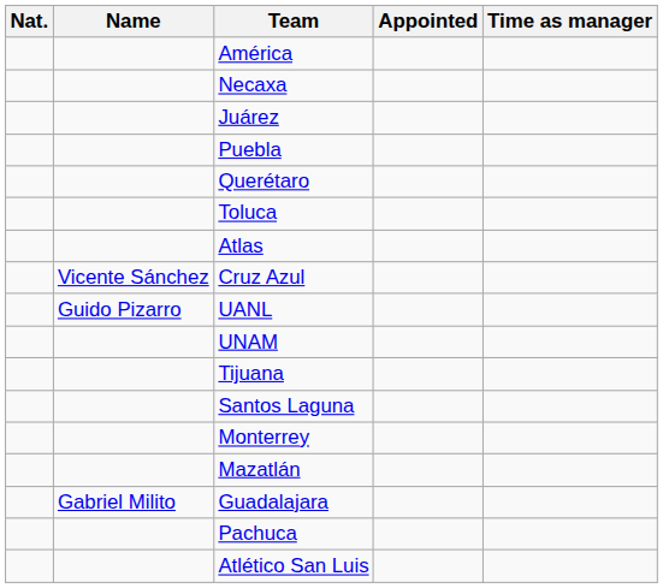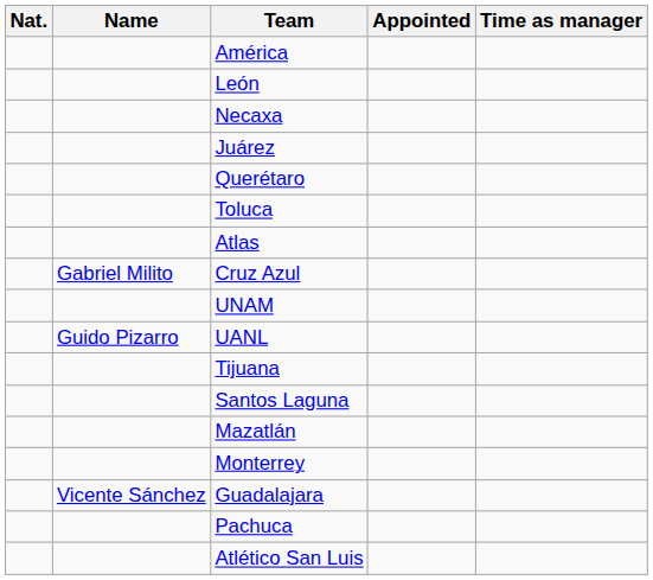 <table class="wikitable sortable">
 <tr>
 <th>Nat.</th>
 <th>Name</th>
 <th>Team</th>
 <th>Appointed</th>
 <th>Time as manager</th>
 </tr>
 <tr>
 <td></td>
 <td></td>
 <td><a href='#'>América</a></td>
 <td></td>
 <td></td>
 </tr>
 <tr>
 <td></td>
 <td></td>
+<td><a href='#'>León</a></td>
+<td></td>
+<td></td>
+</tr>
+<tr>
+<td></td>
+<td></td>
 <td><a href='#'>Necaxa</a></td>
 <td></td>
 <td></td>
 </tr>
 <tr>
 <td></td>
 <td></td>
 <td><a href='#'>Juárez</a></td>
-<td></td>
-<td></td>
-</tr>
-<tr>
-<td></td>
-<td></td>
-<td><a href='#'>Puebla</a></td>
 <td></td>
 <td></td>
 </tr>
 <tr>
 <td></td>
 <td></td>
 <td><a href='#'>Querétaro</a></td>
 <td></td>
 <td></td>
 </tr>
 <tr>
 <td></td>
 <td></td>
 <td><a href='#'>Toluca</a></td>
 <td></td>
 <td></td>
 </tr>
 <tr>
 <td></td>
 <td></td>
 <td><a href='#'>Atlas</a></td>
 <td></td>
 <td></td>
 </tr>
 <tr>
 <td></td>
-<td><a href='#'>Vicente Sánchez</a></td>
+<td><a href='#'>Gabriel Milito</a></td>
 <td><a href='#'>Cruz Azul</a></td>
+<td></td>
+<td></td>
+</tr>
+<tr>
+<td></td>
+<td></td>
+<td><a href='#'>UNAM</a></td>
 <td></td>
 <td></td>
 </tr>
 <tr>
 <td></td>
 <td><a href='#'>Guido Pizarro</a></td>
 <td><a href='#'>UANL</a></td>
-<td></td>
-<td></td>
-</tr>
-<tr>
-<td></td>
-<td></td>
-<td><a href='#'>UNAM</a></td>
 <td></td>
 <td></td>
 </tr>
 <tr>
 <td></td>
 <td></td>
 <td><a href='#'>Tijuana</a></td>
 <td></td>
 <td></td>
 </tr>
 <tr>
 <td></td>
 <td></td>
 <td><a href='#'>Santos Laguna</a></td>
 <td></td>
 <td></td>
 </tr>
 <tr>
 <td></td>
 <td></td>
+<td><a href='#'>Mazatlán</a></td>
+<td></td>
+<td></td>
+</tr>
+<tr>
+<td></td>
+<td></td>
 <td><a href='#'>Monterrey</a></td>
 <td></td>
 <td></td>
 </tr>
 <tr>
 <td></td>
-<td></td>
-<td><a href='#'>Mazatlán</a></td>
-<td></td>
-<td></td>
-</tr>
-<tr>
-<td></td>
-<td><a href='#'>Gabriel Milito</a></td>
+<td><a href='#'>Vicente Sánchez</a></td>
 <td><a href='#'>Guadalajara</a></td>
 <td></td>
 <td></td>
 </tr>
 <tr>
 <td></td>
 <td></td>
 <td><a href='#'>Pachuca</a></td>
 <td></td>
 <td></td>
 </tr>
 <tr>
 <td></td>
 <td></td>
 <td><a href='#'>Atlético San Luis</a></td>
 <td></td>
 <td></td>
 </tr>
 </table>
